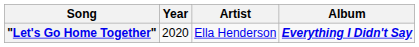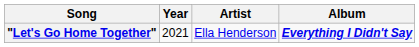 <table class="wikitable plainrowheaders">
 <tr>
 <th scope="col">Song</th>
 <th scope="col">Year</th>
 <th scope="col">Artist</th>
 <th scope="col">Album</th>
 </tr>
 <tr>
 <th scope="row">"<a href='#'>Let's Go Home Together</a>"<br></th>
-<td>2020</td>
+<td>2021</td>
 <td><a href='#'>Ella Henderson</a></td>
 <td><strong><em><a href='#'>Everything I Didn't Say</a></em></strong></td>
 </tr>
 </table>
